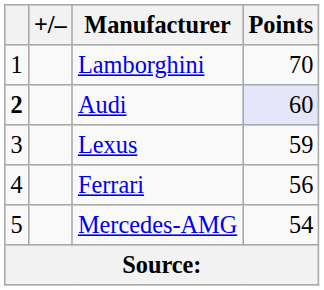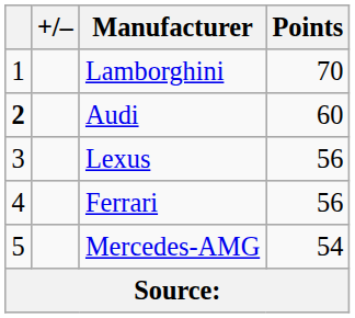 <table class="wikitable" style="font-size: 95%;">
 <tr>
 <th scope="col"></th>
 <th scope="col">+/–</th>
 <th scope="col">Manufacturer</th>
 <th scope="col">Points</th>
 </tr>
 <tr>
 <td align=center>1</td>
 <td align="left"></td>
 <td> <a href='#'>Lamborghini</a></td>
 <td align=right>70</td>
 </tr>
 <tr>
 <td align=center><strong>2</strong></td>
 <td align="left"></td>
 <td> <a href='#'>Audi</a></td>
-<td align=right style="background: lavender;">60</td>
+<td align=right>60</td>
 </tr>
 <tr>
 <td align=center>3</td>
 <td align="left"></td>
 <td> <a href='#'>Lexus</a></td>
-<td align=right>59</td>
+<td align=right>56</td>
 </tr>
 <tr>
 <td align=center>4</td>
 <td align="left"></td>
 <td> <a href='#'>Ferrari</a></td>
 <td align=right>56</td>
 </tr>
 <tr>
 <td align=center>5</td>
 <td align="left"></td>
 <td> <a href='#'>Mercedes-AMG</a></td>
 <td align=right>54</td>
 </tr>
 <tr>
 <th colspan=5>Source:</th>
 </tr>
 </table>
